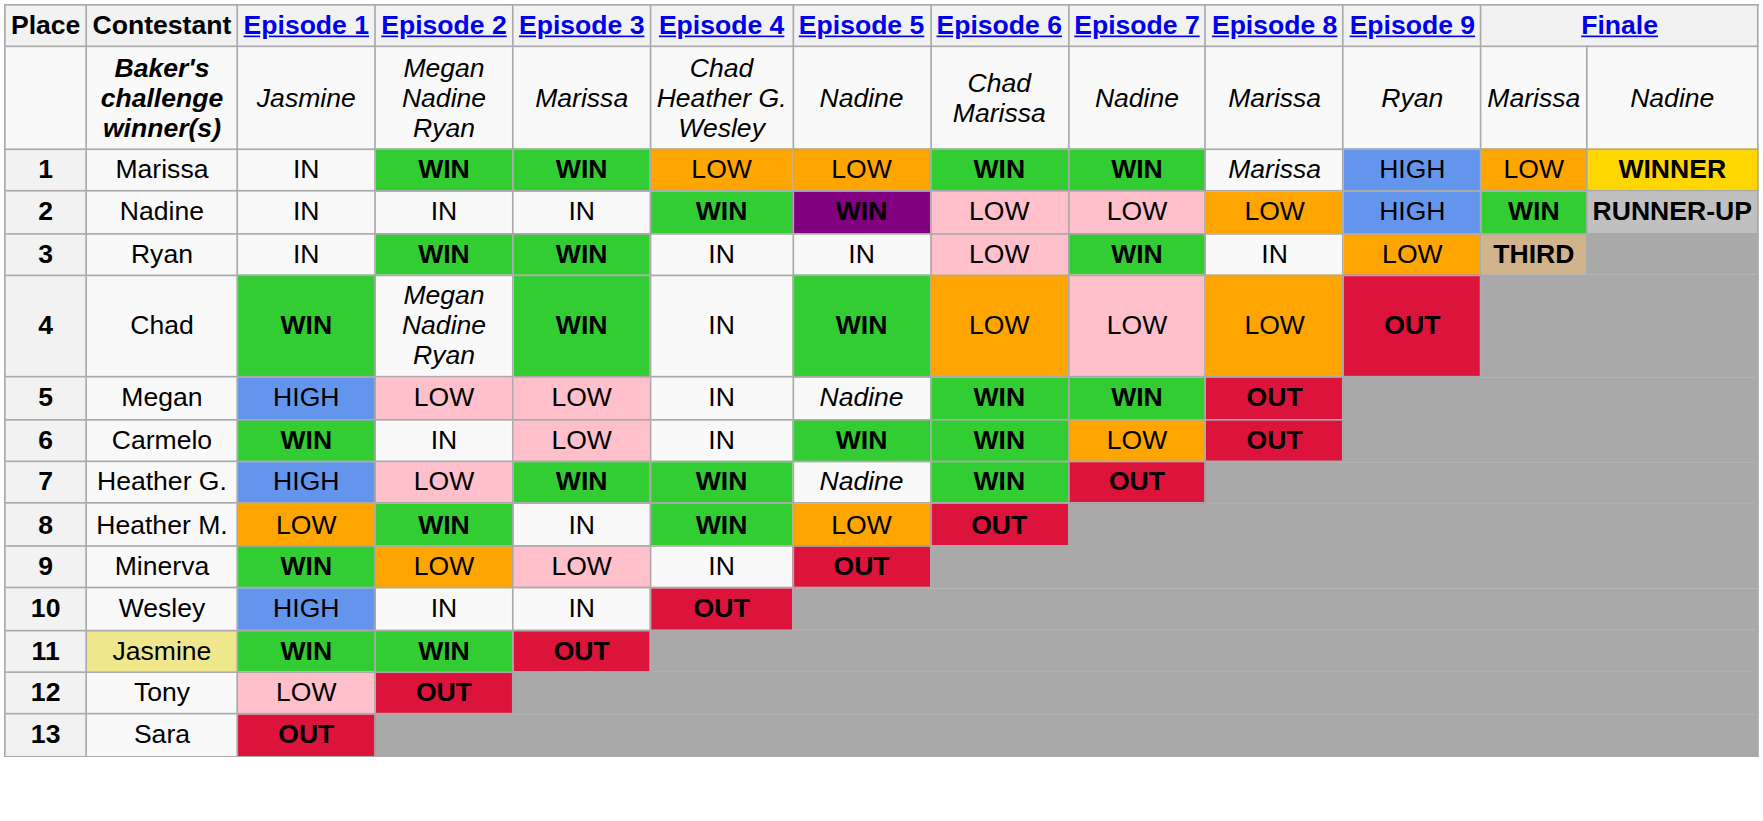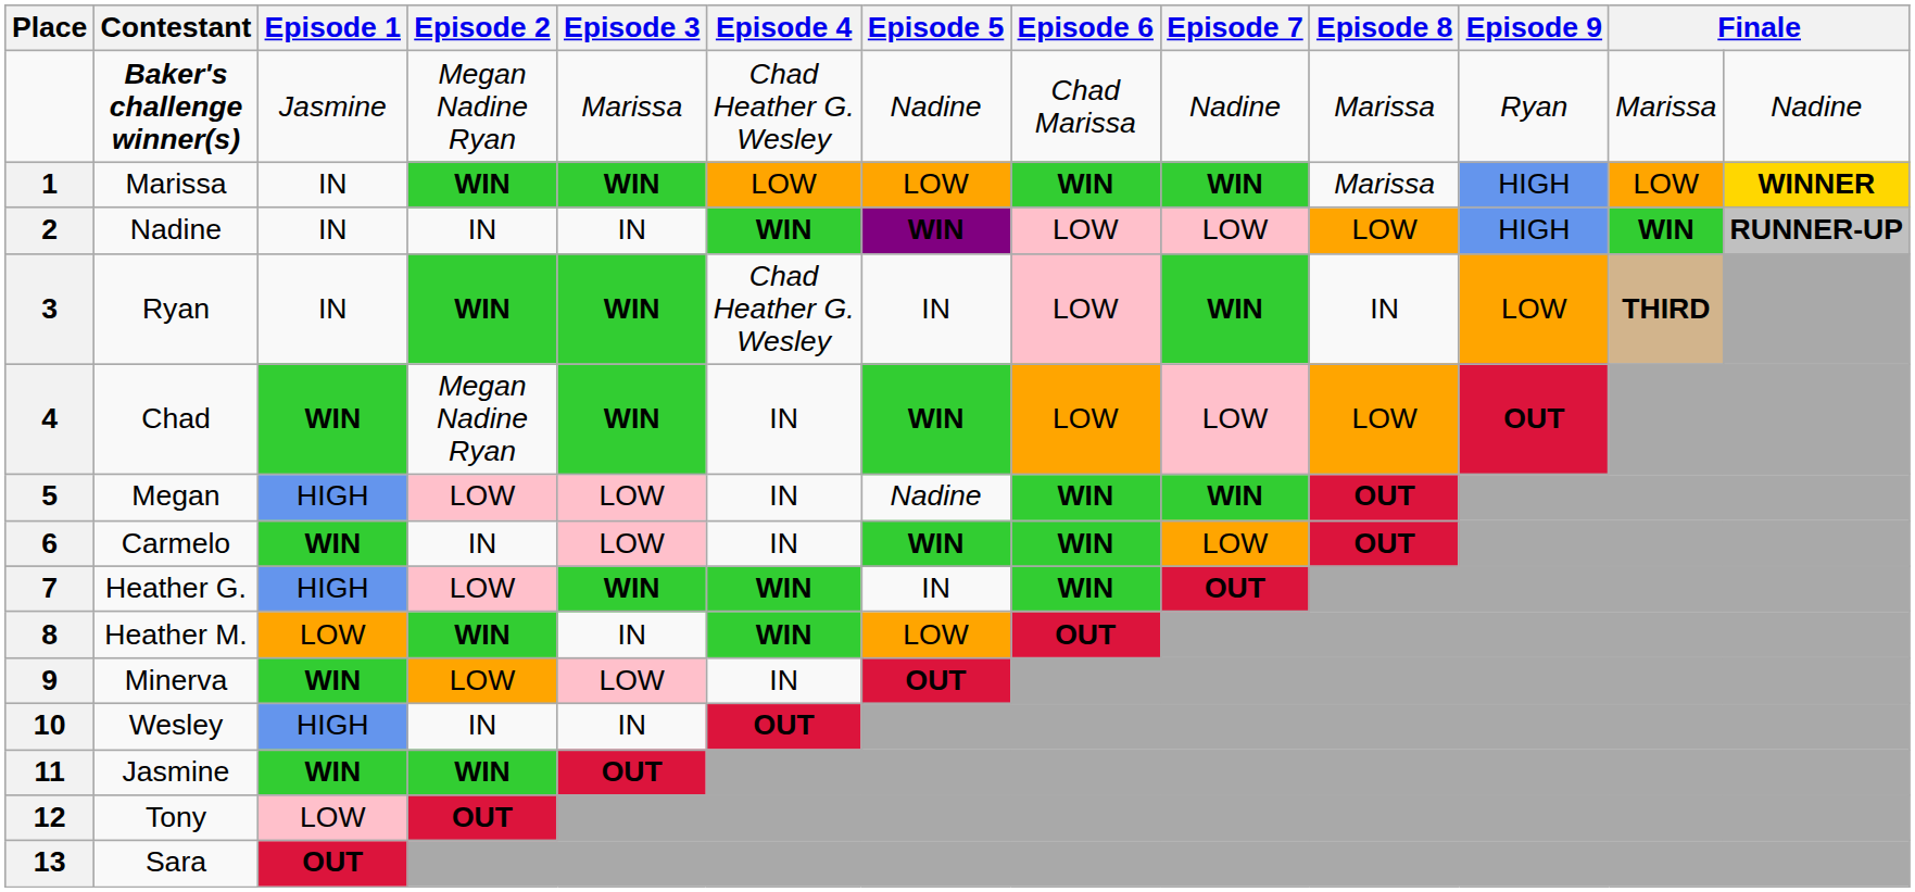 <table class="wikitable plainrowheaders" style="text-align:center">
 <tr>
 <th>Place</th>
 <th>Contestant</th>
 <th><a href='#'>Episode 1</a></th>
 <th><a href='#'>Episode 2</a></th>
 <th><a href='#'>Episode 3</a></th>
 <th><a href='#'>Episode 4</a></th>
 <th><a href='#'>Episode 5</a></th>
 <th><a href='#'>Episode 6</a></th>
 <th><a href='#'>Episode 7</a></th>
 <th><a href='#'>Episode 8</a></th>
 <th><a href='#'>Episode 9</a></th>
 <th colspan="2"><a href='#'>Finale</a><br></th>
 </tr>
 <tr>
 <td></td>
 <td><strong><em>Baker's<br>challenge<br>winner(s)</em></strong></td>
 <td><em>Jasmine</em></td>
 <td><em>Megan</em><br><em>Nadine</em><br><em>Ryan</em></td>
 <td><em>Marissa</em></td>
 <td><em>Chad</em><br><em>Heather G.</em><br><em>Wesley</em></td>
 <td><em>Nadine</em></td>
 <td><em>Chad</em><br><em>Marissa</em></td>
 <td><em>Nadine</em></td>
 <td><em>Marissa</em></td>
 <td><em>Ryan</em></td>
 <td><em>Marissa</em></td>
 <td><em>Nadine</em></td>
 </tr>
 <tr>
 <th>1</th>
 <td>Marissa</td>
 <td>IN</td>
 <td bgcolor="limegreen"><strong>WIN</strong></td>
 <td bgcolor="limegreen"><strong>WIN</strong></td>
 <td bgcolor="orange">LOW</td>
 <td bgcolor="orange">LOW</td>
 <td bgcolor="limegreen"><strong>WIN</strong></td>
 <td bgcolor="limegreen"><strong>WIN</strong></td>
 <td><em>Marissa</em></td>
 <td bgcolor="cornflowerblue">HIGH</td>
 <td bgcolor="orange">LOW</td>
 <td bgcolor="gold"><strong>WINNER</strong></td>
 </tr>
 <tr>
 <th>2</th>
 <td>Nadine</td>
 <td>IN</td>
 <td>IN</td>
 <td>IN</td>
 <td bgcolor="limegreen"><strong>WIN</strong></td>
 <td bgcolor="purple"><span><strong>WIN</strong></span></td>
 <td bgcolor="pink">LOW</td>
 <td bgcolor="pink">LOW</td>
 <td bgcolor="orange">LOW</td>
 <td bgcolor="cornflowerblue">HIGH</td>
 <td bgcolor="limegreen"><strong>WIN</strong></td>
 <td bgcolor="silver"><strong>RUNNER-UP</strong></td>
 </tr>
 <tr>
 <th>3</th>
 <td>Ryan</td>
 <td>IN</td>
 <td bgcolor="limegreen"><strong>WIN</strong></td>
 <td bgcolor="limegreen"><strong>WIN</strong></td>
-<td>IN</td>
+<td><em>Chad</em><br><em>Heather G.</em><br><em>Wesley</em></td>
 <td>IN</td>
 <td bgcolor="pink">LOW</td>
 <td bgcolor="limegreen"><strong>WIN</strong></td>
 <td>IN</td>
 <td bgcolor="orange">LOW</td>
 <td bgcolor="TAN"><strong>THIRD</strong></td>
 <td style="background:darkgrey;"></td>
 </tr>
 <tr>
 <th>4</th>
 <td>Chad</td>
 <td bgcolor="limegreen"><strong>WIN</strong></td>
 <td><em>Megan</em><br><em>Nadine</em><br><em>Ryan</em></td>
 <td bgcolor="limegreen"><strong>WIN</strong></td>
 <td>IN</td>
 <td bgcolor="limegreen"><strong>WIN</strong></td>
 <td bgcolor="orange">LOW</td>
 <td bgcolor="pink">LOW</td>
 <td bgcolor="orange">LOW</td>
 <td bgcolor="crimson"><strong>OUT</strong></td>
 <td colspan="2" style="background:darkgrey;"></td>
 </tr>
 <tr>
 <th>5</th>
 <td>Megan</td>
 <td bgcolor="cornflowerblue">HIGH</td>
 <td bgcolor="pink">LOW</td>
 <td bgcolor="pink">LOW</td>
 <td>IN</td>
 <td><em>Nadine</em></td>
 <td bgcolor="limegreen"><strong>WIN</strong></td>
 <td bgcolor="limegreen"><strong>WIN</strong></td>
 <td bgcolor="crimson"><strong>OUT</strong></td>
 <td colspan="3" style="background:darkgrey;"></td>
 </tr>
 <tr>
 <th>6</th>
 <td>Carmelo</td>
 <td bgcolor="limegreen"><strong>WIN</strong></td>
 <td>IN</td>
 <td bgcolor="pink">LOW</td>
 <td>IN</td>
 <td bgcolor="limegreen"><strong>WIN</strong></td>
 <td bgcolor="limegreen"><strong>WIN</strong></td>
 <td bgcolor="orange">LOW</td>
 <td bgcolor="crimson"><strong>OUT</strong></td>
 <td colspan="3" style="background:darkgrey;"></td>
 </tr>
 <tr>
 <th>7</th>
 <td>Heather G.</td>
 <td bgcolor="cornflowerblue">HIGH</td>
 <td bgcolor="pink">LOW</td>
 <td bgcolor="limegreen"><strong>WIN</strong></td>
 <td bgcolor="limegreen"><strong>WIN</strong></td>
-<td><em>Nadine</em></td>
+<td>IN</td>
 <td bgcolor="limegreen"><strong>WIN</strong></td>
 <td bgcolor="crimson"><strong>OUT</strong></td>
 <td colspan="4" style="background:darkgrey;"></td>
 </tr>
 <tr>
 <th>8</th>
 <td>Heather M.</td>
 <td bgcolor="orange">LOW</td>
 <td bgcolor="limegreen"><strong>WIN</strong></td>
 <td>IN</td>
 <td bgcolor="limegreen"><strong>WIN</strong></td>
 <td bgcolor="orange">LOW</td>
 <td bgcolor="crimson"><strong>OUT</strong></td>
 <td colspan="5" style="background:darkgrey;"></td>
 </tr>
 <tr>
 <th>9</th>
 <td>Minerva</td>
 <td bgcolor="limegreen"><strong>WIN</strong></td>
 <td bgcolor="orange">LOW</td>
 <td bgcolor="pink">LOW</td>
 <td>IN</td>
 <td bgcolor="crimson"><strong>OUT</strong></td>
 <td colspan="6" style="background:darkgrey;"></td>
 </tr>
 <tr>
 <th>10</th>
 <td>Wesley</td>
 <td bgcolor="cornflowerblue">HIGH</td>
 <td>IN</td>
 <td>IN</td>
 <td bgcolor="crimson"><strong>OUT</strong></td>
 <td colspan="7" style="background:darkgrey;"></td>
 </tr>
 <tr>
 <th>11</th>
-<td style="background: khaki;">Jasmine</td>
+<td>Jasmine</td>
 <td bgcolor="limegreen"><strong>WIN</strong></td>
 <td bgcolor="limegreen"><strong>WIN</strong></td>
 <td bgcolor="crimson"><strong>OUT</strong></td>
 <td colspan="8" style="background:darkgrey;"></td>
 </tr>
 <tr>
 <th>12</th>
 <td>Tony</td>
 <td bgcolor="pink">LOW</td>
 <td bgcolor="crimson"><strong>OUT</strong></td>
 <td colspan="9" style="background:darkgrey;"></td>
 </tr>
 <tr>
 <th>13</th>
 <td>Sara</td>
 <td bgcolor="crimson"><strong>OUT</strong></td>
 <td colspan="10" style="background:darkgrey;"></td>
 </tr>
 </table>
